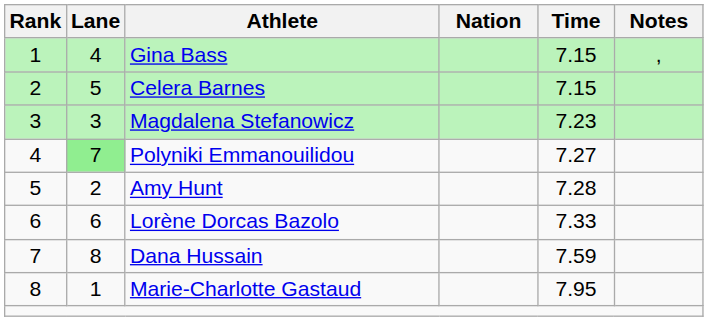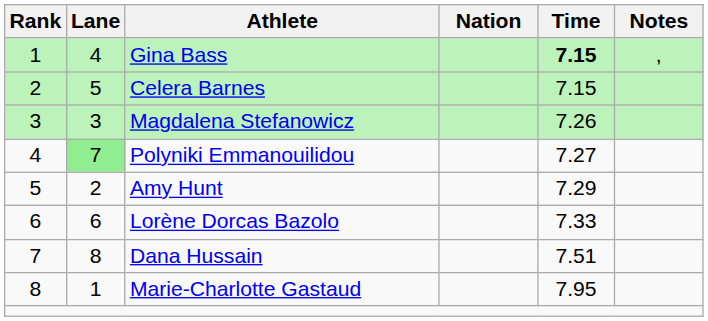 <table class="wikitable sortable" style="text-align:center;width: 60%;">
 <tr>
 <th scope="col" style="width: 10px;">Rank</th>
 <th scope="col" style="width: 10px;">Lane</th>
 <th scope="col">Athlete</th>
 <th scope="col">Nation</th>
 <th scope="col">Time</th>
 <th scope="col">Notes</th>
 </tr>
 <tr bgcolor=bbf3bb>
 <td>1</td>
 <td>4</td>
 <td align=left><a href='#'>Gina Bass</a></td>
 <td align=left></td>
-<td>7.15</td>
+<td><strong>7.15</strong></td>
 <td>, </td>
 </tr>
 <tr bgcolor=bbf3bb>
 <td>2</td>
 <td>5</td>
 <td align=left><a href='#'>Celera Barnes</a></td>
 <td align=left></td>
 <td>7.15</td>
 <td></td>
 </tr>
 <tr bgcolor=bbf3bb>
 <td>3</td>
 <td>3</td>
 <td align=left><a href='#'>Magdalena Stefanowicz</a></td>
 <td align=left></td>
-<td>7.23</td>
+<td>7.26</td>
 <td></td>
 </tr>
 <tr>
 <td>4</td>
 <td style="background: lightgreen;">7</td>
 <td align=left><a href='#'>Polyniki Emmanouilidou</a></td>
 <td align=left></td>
 <td>7.27</td>
 <td></td>
 </tr>
 <tr>
 <td>5</td>
 <td>2</td>
 <td align=left><a href='#'>Amy Hunt</a></td>
 <td align=left></td>
-<td>7.28</td>
+<td>7.29</td>
 <td></td>
 </tr>
 <tr>
 <td>6</td>
 <td>6</td>
 <td align=left><a href='#'>Lorène Dorcas Bazolo</a></td>
 <td align=left></td>
 <td>7.33</td>
 <td></td>
 </tr>
 <tr>
 <td>7</td>
 <td>8</td>
 <td align=left><a href='#'>Dana Hussain</a></td>
 <td align=left></td>
-<td>7.59</td>
+<td>7.51</td>
 <td></td>
 </tr>
 <tr>
 <td>8</td>
 <td>1</td>
 <td align=left><a href='#'>Marie-Charlotte Gastaud</a></td>
 <td align=left></td>
 <td>7.95</td>
 <td></td>
 </tr>
 <tr class="sortbottom">
 <td colspan="6"></td>
 </tr>
 </table>
